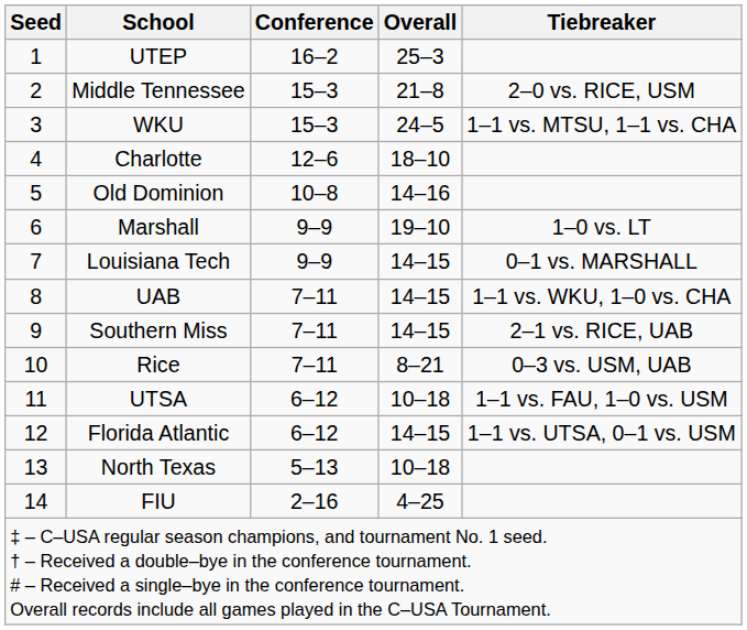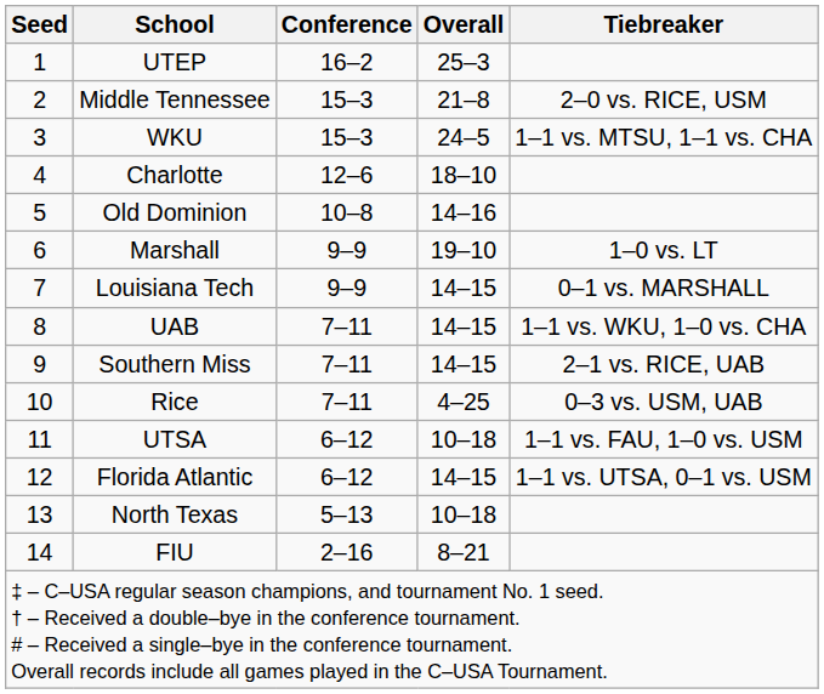 <table class="wikitable" style="white-space:nowrap; font-size:95%; text-align:center">
 <tr>
 <th>Seed</th>
 <th>School</th>
 <th>Conference</th>
 <th>Overall</th>
 <th>Tiebreaker</th>
 </tr>
 <tr>
 <td>1</td>
 <td>UTEP</td>
 <td>16–2</td>
 <td>25–3</td>
 <td></td>
 </tr>
 <tr>
 <td>2</td>
 <td>Middle Tennessee</td>
 <td>15–3</td>
 <td>21–8</td>
 <td>2–0 vs. RICE, USM</td>
 </tr>
 <tr>
 <td>3</td>
 <td>WKU</td>
 <td>15–3</td>
 <td>24–5</td>
 <td>1–1 vs. MTSU, 1–1 vs. CHA</td>
 </tr>
 <tr>
 <td>4</td>
 <td>Charlotte</td>
 <td>12–6</td>
 <td>18–10</td>
 <td></td>
 </tr>
 <tr>
 <td>5</td>
 <td>Old Dominion</td>
 <td>10–8</td>
 <td>14–16</td>
 <td></td>
 </tr>
 <tr>
 <td>6</td>
 <td>Marshall</td>
 <td>9–9</td>
 <td>19–10</td>
 <td>1–0 vs. LT</td>
 </tr>
 <tr>
 <td>7</td>
 <td>Louisiana Tech</td>
 <td>9–9</td>
 <td>14–15</td>
 <td>0–1 vs. MARSHALL</td>
 </tr>
 <tr>
 <td>8</td>
 <td>UAB</td>
 <td>7–11</td>
 <td>14–15</td>
 <td>1–1 vs. WKU, 1–0 vs. CHA</td>
 </tr>
 <tr>
 <td>9</td>
 <td>Southern Miss</td>
 <td>7–11</td>
 <td>14–15</td>
 <td>2–1 vs. RICE, UAB</td>
 </tr>
 <tr>
 <td>10</td>
 <td>Rice</td>
 <td>7–11</td>
-<td>8–21</td>
+<td>4–25</td>
 <td>0–3 vs. USM, UAB</td>
 </tr>
 <tr>
 <td>11</td>
 <td>UTSA</td>
 <td>6–12</td>
 <td>10–18</td>
 <td>1–1 vs. FAU, 1–0 vs. USM</td>
 </tr>
 <tr>
 <td>12</td>
 <td>Florida Atlantic</td>
 <td>6–12</td>
 <td>14–15</td>
 <td>1–1 vs. UTSA, 0–1 vs. USM</td>
 </tr>
 <tr>
 <td>13</td>
 <td>North Texas</td>
 <td>5–13</td>
 <td>10–18</td>
 <td></td>
 </tr>
 <tr>
 <td>14</td>
 <td>FIU</td>
 <td>2–16</td>
-<td>4–25</td>
+<td>8–21</td>
 <td></td>
 </tr>
 <tr>
 <td colspan=5 align=left><small>‡ – C–USA regular season champions, and tournament No. 1 seed.<br>† – Received a double–bye in the conference tournament.<br># – Received a single–bye in the conference tournament.<br>Overall records include all games played in the C–USA Tournament.</small></td>
 </tr>
 </table>
